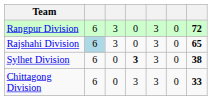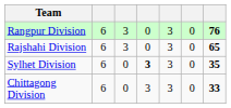 <table class="wikitable" style="text-align:center">
 <tr>
 <th style="width:120px">Team</th>
 <th style="width:25px"></th>
 <th style="width:25px"></th>
 <th style="width:25px"></th>
 <th style="width:25px"></th>
 <th style="width:25px"></th>
 <th style="width:25px"></th>
 </tr>
 <tr style="background:#cfc;">
 <td style="text-align:left"><a href='#'>Rangpur Division</a></td>
 <td>6</td>
 <td>3</td>
 <td>0</td>
 <td>3</td>
 <td>0</td>
-<td><strong>72</strong></td>
+<td><strong>76</strong></td>
 </tr>
 <tr>
 <td style="text-align:left"><a href='#'>Rajshahi Division</a></td>
-<td style="background: lightblue;">6</td>
+<td>6</td>
 <td>3</td>
 <td>0</td>
 <td>3</td>
 <td>0</td>
 <td><strong>65</strong></td>
 </tr>
 <tr>
 <td style="text-align:left"><a href='#'>Sylhet Division</a></td>
 <td>6</td>
 <td>0</td>
 <td><strong>3</strong></td>
 <td>3</td>
 <td>0</td>
-<td><strong>38</strong></td>
+<td><strong>35</strong></td>
 </tr>
 <tr>
 <td style="text-align:left"><a href='#'>Chittagong Division</a></td>
 <td>6</td>
 <td>0</td>
 <td>3</td>
 <td>3</td>
 <td>0</td>
 <td><strong>33</strong></td>
 </tr>
 </table>
